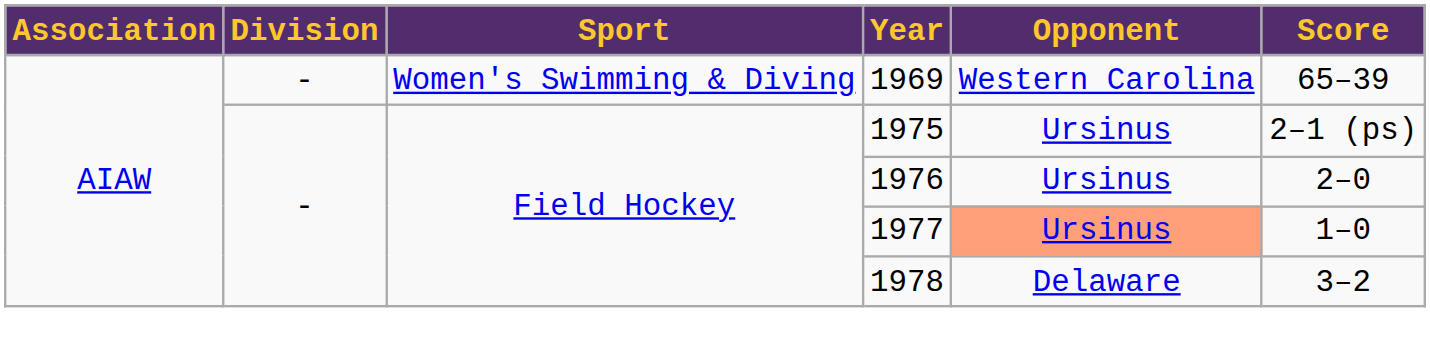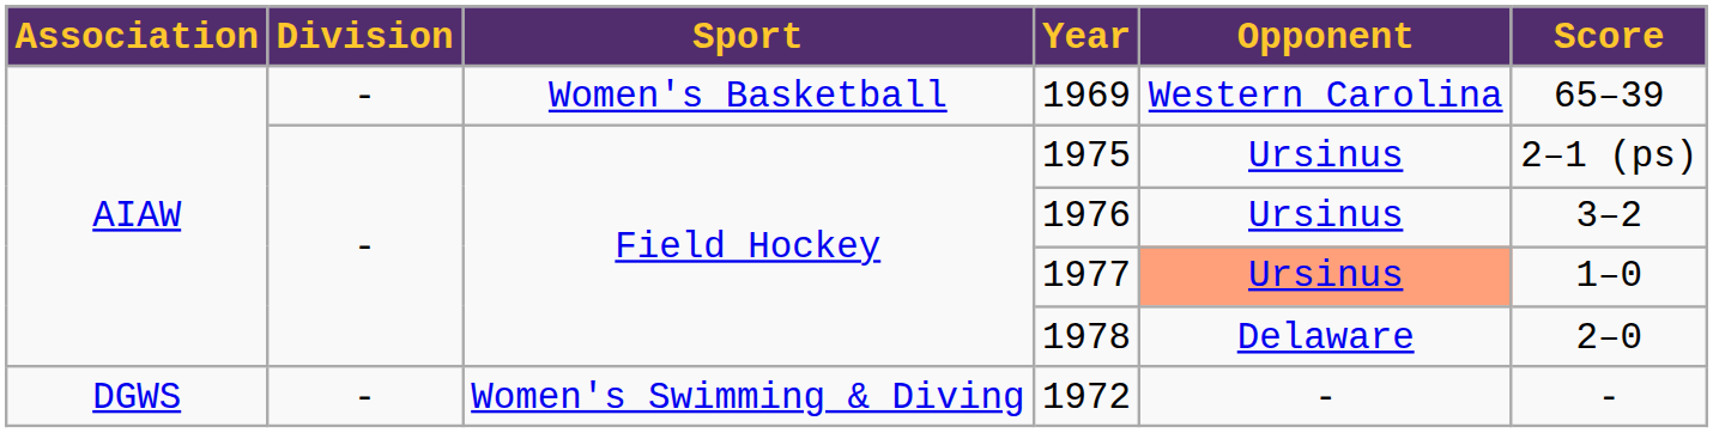 <table class="wikitable" style="text-align:center">
 <tr>
 <th style="background:#512D6D; color:#FFC72C;">Association</th>
 <th style="background:#512D6D; color:#FFC72C;">Division</th>
 <th style="background:#512D6D; color:#FFC72C;">Sport</th>
 <th style="background:#512D6D; color:#FFC72C;">Year</th>
 <th style="background:#512D6D; color:#FFC72C;">Opponent</th>
 <th style="background:#512D6D; color:#FFC72C">Score</th>
 </tr>
 <tr align="center">
 <td rowspan="5"><a href='#'>AIAW</a></td>
 <td rowspan="1">-</td>
-<td><a href='#'>Women's Swimming & Diving</a></td>
+<td><a href='#'>Women's Basketball</a></td>
 <td>1969</td>
 <td><a href='#'>Western Carolina</a></td>
 <td>65–39</td>
 </tr>
 <tr align="center">
 <td rowspan="4">-</td>
 <td rowspan="4"><a href='#'>Field Hockey</a></td>
 <td>1975</td>
 <td><a href='#'>Ursinus</a></td>
 <td>2–1 (ps)</td>
 </tr>
 <tr align="center">
 <td>1976</td>
 <td><a href='#'>Ursinus</a></td>
-<td>2–0</td>
+<td>3–2</td>
 </tr>
 <tr align="center">
 <td>1977</td>
 <td style="background: lightsalmon;"><a href='#'>Ursinus</a></td>
 <td>1–0</td>
 </tr>
 <tr align="center">
 <td>1978</td>
 <td><a href='#'>Delaware</a></td>
-<td>3–2</td>
+<td>2–0</td>
+</tr>
+<tr align="center">
+<td rowspan="1"><a href='#'>DGWS</a></td>
+<td rowspan="1">-</td>
+<td><a href='#'>Women's Swimming & Diving</a></td>
+<td>1972</td>
+<td>-</td>
+<td>-</td>
 </tr>
 </table>
